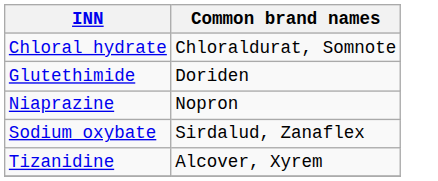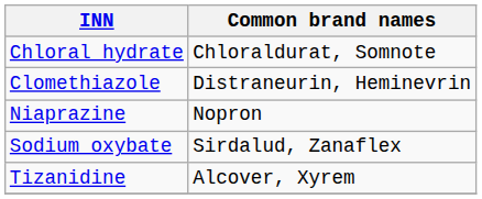 <table class="wikitable">
 <tr>
 <th><a href='#'>INN</a></th>
 <th>Common brand names</th>
 </tr>
 <tr>
 <td><a href='#'>Chloral hydrate</a></td>
 <td>Chloraldurat, Somnote</td>
 </tr>
 <tr>
-<td><a href='#'>Glutethimide</a></td>
-<td>Doriden</td>
+<td><a href='#'>Clomethiazole</a></td>
+<td>Distraneurin, Heminevrin</td>
 </tr>
 <tr>
 <td><a href='#'>Niaprazine</a></td>
 <td>Nopron</td>
 </tr>
 <tr>
 <td><a href='#'>Sodium oxybate</a></td>
 <td>Sirdalud, Zanaflex</td>
 </tr>
 <tr>
 <td><a href='#'>Tizanidine</a></td>
 <td>Alcover, Xyrem</td>
 </tr>
 <tr>
 </tr>
 </table>
